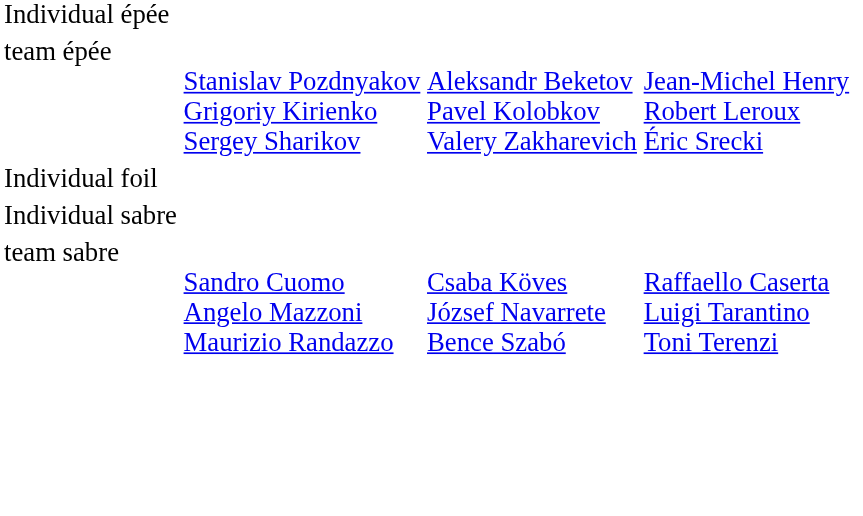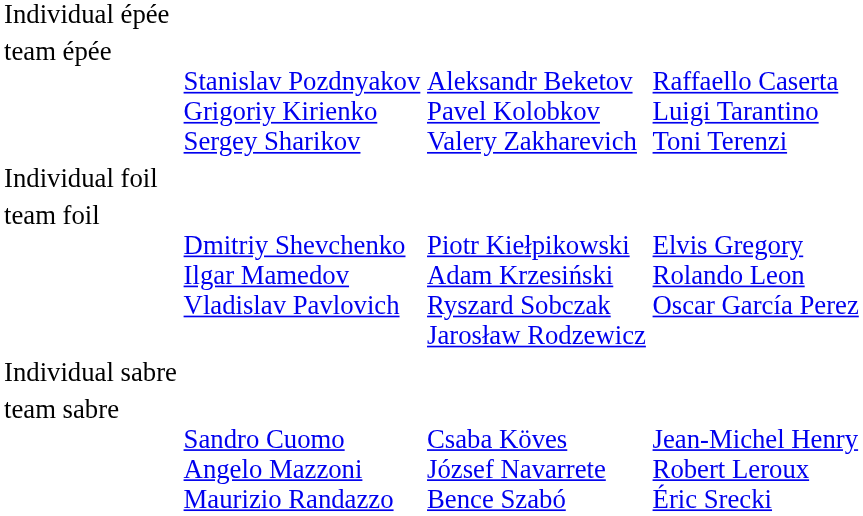 <table>
 <tr>
 <td>Individual épée<br></td>
 <td></td>
 <td></td>
 <td></td>
 </tr>
 <tr valign="top">
 <td>team épée<br></td>
 <td><br><a href='#'>Stanislav Pozdnyakov</a><br><a href='#'>Grigoriy Kirienko</a><br><a href='#'>Sergey Sharikov</a></td>
 <td><br><a href='#'>Aleksandr Beketov</a><br><a href='#'>Pavel Kolobkov</a><br><a href='#'>Valery Zakharevich</a></td>
-<td><br><a href='#'>Jean-Michel Henry</a><br><a href='#'>Robert Leroux</a><br><a href='#'>Éric Srecki</a></td>
+<td><br><a href='#'>Raffaello Caserta</a><br><a href='#'>Luigi Tarantino</a><br><a href='#'>Toni Terenzi</a></td>
 </tr>
 <tr>
 <td>Individual foil<br></td>
 <td></td>
 <td></td>
 <td></td>
+</tr>
+<tr valign="top">
+<td>team foil<br></td>
+<td><br><a href='#'>Dmitriy Shevchenko</a><br><a href='#'>Ilgar Mamedov</a><br><a href='#'>Vladislav Pavlovich</a></td>
+<td><br><a href='#'>Piotr Kiełpikowski</a><br><a href='#'>Adam Krzesiński</a><br><a href='#'>Ryszard Sobczak</a><br><a href='#'>Jarosław Rodzewicz</a></td>
+<td><br><a href='#'>Elvis Gregory</a><br><a href='#'>Rolando Leon</a><br><a href='#'>Oscar García Perez</a></td>
 </tr>
 <tr>
 <td>Individual sabre<br></td>
 <td></td>
 <td></td>
 <td></td>
 </tr>
 <tr valign="top">
 <td>team sabre<br></td>
 <td><br><a href='#'>Sandro Cuomo</a><br><a href='#'>Angelo Mazzoni</a><br><a href='#'>Maurizio Randazzo</a></td>
 <td><br><a href='#'>Csaba Köves</a><br><a href='#'>József Navarrete</a><br><a href='#'>Bence Szabó</a></td>
-<td><br><a href='#'>Raffaello Caserta</a><br><a href='#'>Luigi Tarantino</a><br><a href='#'>Toni Terenzi</a></td>
+<td><br><a href='#'>Jean-Michel Henry</a><br><a href='#'>Robert Leroux</a><br><a href='#'>Éric Srecki</a></td>
 </tr>
 <tr>
 </tr>
 </table>
